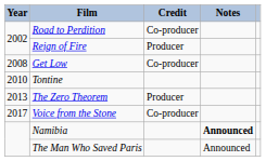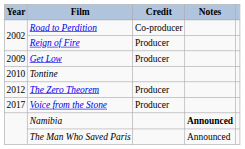 <table class="wikitable" style="font-size:95%;">
 <tr>
 <th style="background:#B0C4DE;">Year</th>
 <th style="background:#B0C4DE;">Film</th>
 <th style="background:#B0C4DE;">Credit</th>
 <th style="background:#B0C4DE;">Notes</th>
 <th style="background:#B0C4DE;"></th>
 </tr>
 <tr>
 <td rowspan=2>2002</td>
 <td><em><a href='#'>Road to Perdition</a></em></td>
 <td>Co-producer</td>
 <td></td>
 <td></td>
 </tr>
 <tr>
 <td><em><a href='#'>Reign of Fire</a></em></td>
 <td>Producer</td>
 <td></td>
 <td></td>
 </tr>
 <tr>
-<td>2008</td>
+<td>2009</td>
 <td><em><a href='#'>Get Low</a></em></td>
-<td>Co-producer</td>
+<td>Producer</td>
 <td></td>
 <td></td>
 </tr>
 <tr>
 <td>2010</td>
 <td><em>Tontine</em></td>
 <td></td>
 <td></td>
 <td></td>
 </tr>
 <tr>
-<td>2013</td>
+<td>2012</td>
 <td><em><a href='#'>The Zero Theorem</a></em></td>
 <td>Producer</td>
 <td></td>
 <td></td>
 </tr>
 <tr>
 <td>2017</td>
 <td><em><a href='#'>Voice from the Stone</a></em></td>
-<td>Co-producer</td>
+<td>Producer</td>
 <td></td>
 <td></td>
 </tr>
 <tr>
 <td rowspan=2 style="text-align:center;"></td>
 <td><em>Namibia</em></td>
 <td></td>
 <td><strong>Announced</strong></td>
 <td></td>
 </tr>
 <tr>
 <td><em>The Man Who Saved Paris</em></td>
 <td></td>
 <td>Announced</td>
 <td></td>
 </tr>
 </table>
